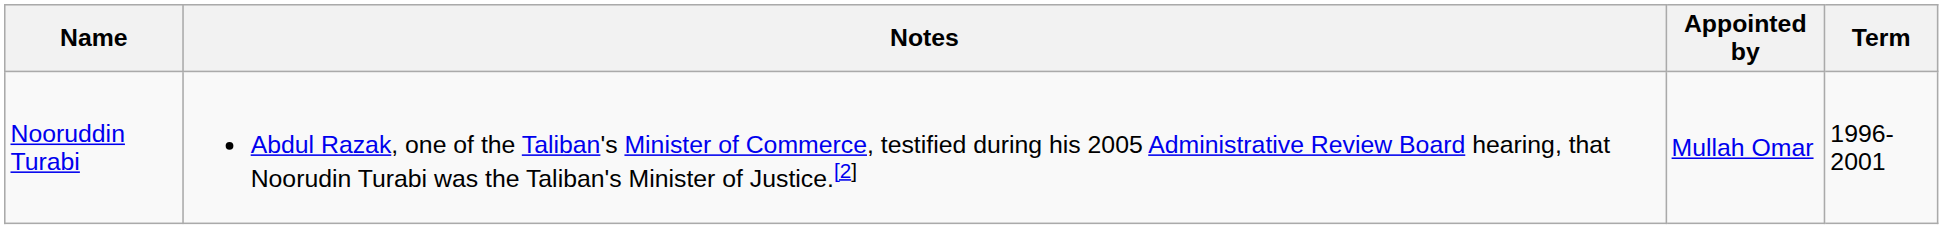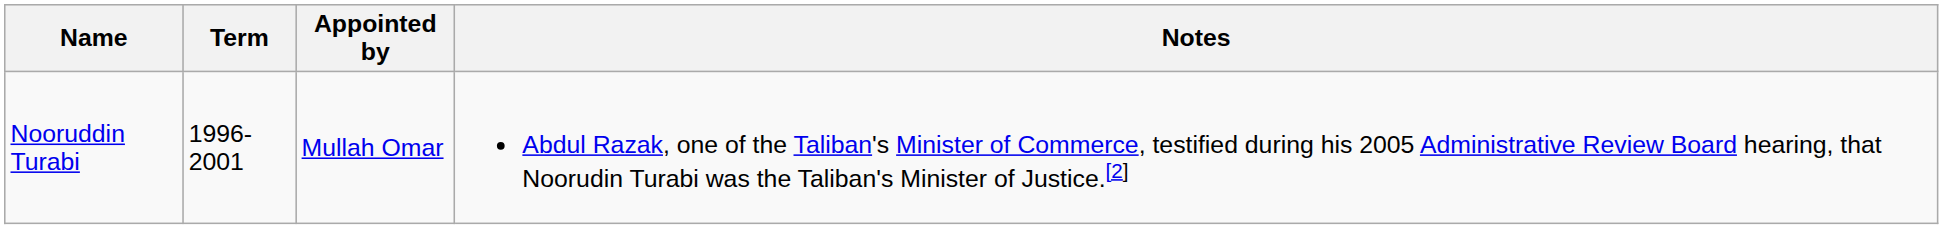 <table class="wikitable">
 <tr>
 <th>Name</th>
+<th>Term</th>
+<th>Appointed by</th>
 <th>Notes</th>
-<th>Appointed by</th>
-<th>Term</th>
 </tr>
 <tr>
 <td><a href='#'>Nooruddin Turabi</a></td>
+<td>1996-2001</td>
+<td><a href='#'>Mullah Omar</a></td>
 <td><br><ul><li><a href='#'>Abdul Razak</a>, one of  the <a href='#'>Taliban</a>'s <a href='#'>Minister of Commerce</a>, testified during his 2005 <a href='#'>Administrative Review Board</a> hearing, that Noorudin Turabi was the Taliban's Minister of Justice.<sup><a href='#'>[2</a>]</sup></li></ul></td>
-<td><a href='#'>Mullah Omar</a></td>
-<td>1996-2001</td>
 </tr>
 </table>
